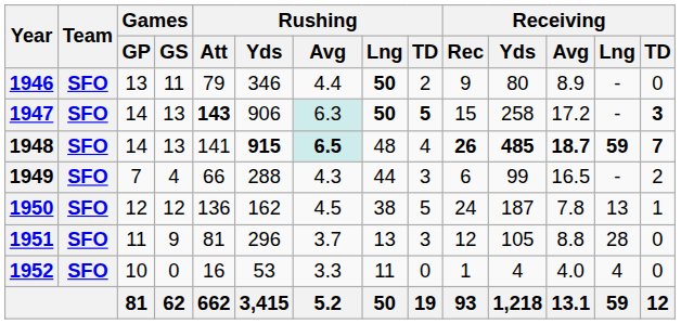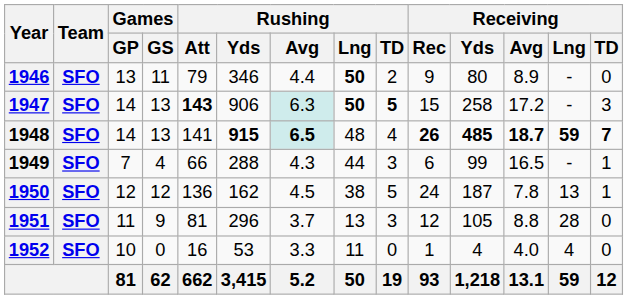 <table class="wikitable" style="text-align:center;">
 <tr>
 <th rowspan="2">Year</th>
 <th rowspan="2">Team</th>
 <th colspan="2">Games</th>
 <th colspan="5">Rushing</th>
 <th colspan="5">Receiving</th>
 </tr>
 <tr>
 <th>GP</th>
 <th>GS</th>
 <th>Att</th>
 <th>Yds</th>
 <th>Avg</th>
 <th>Lng</th>
 <th>TD</th>
 <th>Rec</th>
 <th>Yds</th>
 <th>Avg</th>
 <th>Lng</th>
 <th>TD</th>
 </tr>
 <tr>
 <th><a href='#'>1946</a></th>
 <th><a href='#'>SFO</a></th>
 <td>13</td>
 <td>11</td>
 <td>79</td>
 <td>346</td>
 <td>4.4</td>
 <td><strong>50</strong></td>
 <td>2</td>
 <td>9</td>
 <td>80</td>
 <td>8.9</td>
 <td>-</td>
 <td>0</td>
 </tr>
 <tr>
 <th><a href='#'>1947</a></th>
 <th><a href='#'>SFO</a></th>
 <td>14</td>
 <td>13</td>
 <td><strong>143</strong></td>
 <td>906</td>
 <td style="background:#cfecec; width:3em;">6.3</td>
 <td><strong>50</strong></td>
 <td><strong>5</strong></td>
 <td>15</td>
 <td>258</td>
 <td>17.2</td>
 <td>-</td>
-<td><strong>3</strong></td>
+<td>3</td>
 </tr>
 <tr>
 <th>1948</th>
 <th><a href='#'>SFO</a></th>
 <td>14</td>
 <td>13</td>
 <td>141</td>
 <td><strong>915</strong></td>
 <td style="background:#cfecec; width:3em;"><strong>6.5</strong></td>
 <td>48</td>
 <td>4</td>
 <td><strong>26</strong></td>
 <td><strong>485</strong></td>
 <td><strong>18.7</strong></td>
 <td><strong>59</strong></td>
 <td><strong>7</strong></td>
 </tr>
 <tr>
 <th>1949</th>
 <th><a href='#'>SFO</a></th>
 <td>7</td>
 <td>4</td>
 <td>66</td>
 <td>288</td>
 <td>4.3</td>
 <td>44</td>
 <td>3</td>
 <td>6</td>
 <td>99</td>
 <td>16.5</td>
 <td>-</td>
-<td>2</td>
+<td>1</td>
 </tr>
 <tr>
 <th><a href='#'>1950</a></th>
 <th><a href='#'>SFO</a></th>
 <td>12</td>
 <td>12</td>
 <td>136</td>
 <td>162</td>
 <td>4.5</td>
 <td>38</td>
 <td>5</td>
 <td>24</td>
 <td>187</td>
 <td>7.8</td>
 <td>13</td>
 <td>1</td>
 </tr>
 <tr>
 <th><a href='#'>1951</a></th>
 <th><a href='#'>SFO</a></th>
 <td>11</td>
 <td>9</td>
 <td>81</td>
 <td>296</td>
 <td>3.7</td>
 <td>13</td>
 <td>3</td>
 <td>12</td>
 <td>105</td>
 <td>8.8</td>
 <td>28</td>
 <td>0</td>
 </tr>
 <tr>
 <th><a href='#'>1952</a></th>
 <th><a href='#'>SFO</a></th>
 <td>10</td>
 <td>0</td>
 <td>16</td>
 <td>53</td>
 <td>3.3</td>
 <td>11</td>
 <td>0</td>
 <td>1</td>
 <td>4</td>
 <td>4.0</td>
 <td>4</td>
 <td>0</td>
 </tr>
 <tr>
 <th colspan="2"></th>
 <th>81</th>
 <th>62</th>
 <th>662</th>
 <th>3,415</th>
 <th>5.2</th>
 <th>50</th>
 <th>19</th>
 <th>93</th>
 <th>1,218</th>
 <th>13.1</th>
 <th>59</th>
 <th>12</th>
 </tr>
 </table>
